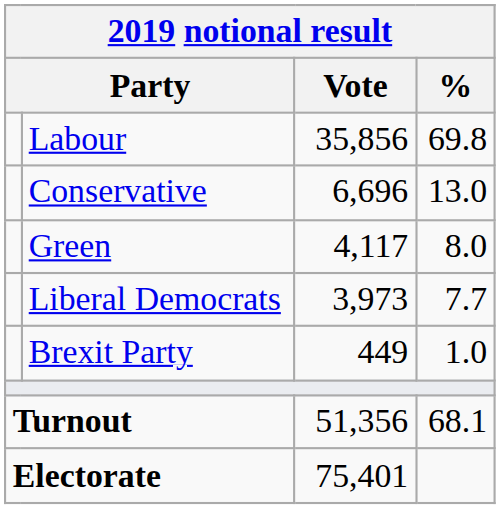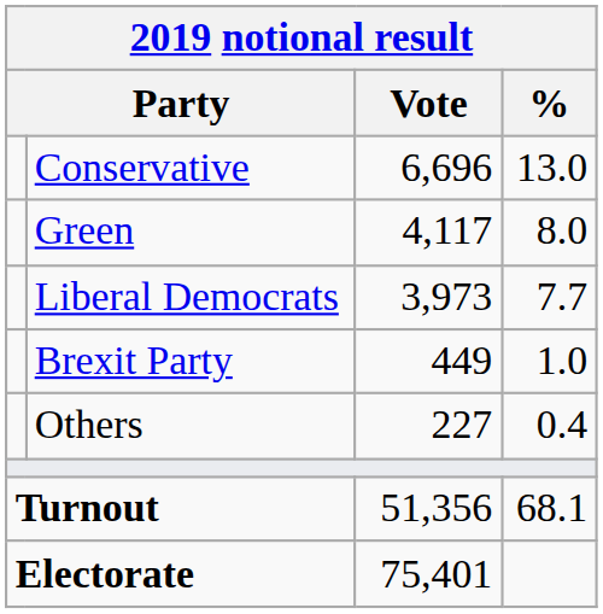 <table class="wikitable">
 <tr>
 <th colspan="4"><a href='#'>2019</a> <a href='#'>notional result</a></th>
 </tr>
 <tr>
 <th bgcolor="#DDDDFF" width="130px" colspan="2">Party</th>
 <th bgcolor="#DDDDFF" width="50px">Vote</th>
 <th bgcolor="#DDDDFF" width="30px">%</th>
-</tr>
-<tr>
-<td></td>
-<td><a href='#'>Labour</a></td>
-<td align=right>35,856</td>
-<td align=right>69.8</td>
 </tr>
 <tr>
 <td></td>
 <td><a href='#'>Conservative</a></td>
 <td align=right>6,696</td>
 <td align=right>13.0</td>
 </tr>
 <tr>
 <td></td>
 <td><a href='#'>Green</a></td>
 <td align=right>4,117</td>
 <td align=right>8.0</td>
 </tr>
 <tr>
 <td></td>
 <td><a href='#'>Liberal Democrats</a></td>
 <td align=right>3,973</td>
 <td align=right>7.7</td>
 </tr>
 <tr>
 <td></td>
 <td><a href='#'>Brexit Party</a></td>
 <td align=right>449</td>
 <td align=right>1.0</td>
 </tr>
 <tr>
+<td></td>
+<td>Others</td>
+<td align=right>227</td>
+<td align=right>0.4</td>
+</tr>
+<tr>
 <td colspan="4" bgcolor="#EAECF0"></td>
 </tr>
 <tr>
 <td colspan="2"><strong>Turnout</strong></td>
 <td align=right>51,356</td>
 <td align=right>68.1</td>
 </tr>
 <tr>
 <td colspan="2"><strong>Electorate</strong></td>
 <td align=right>75,401</td>
 </tr>
 </table>
